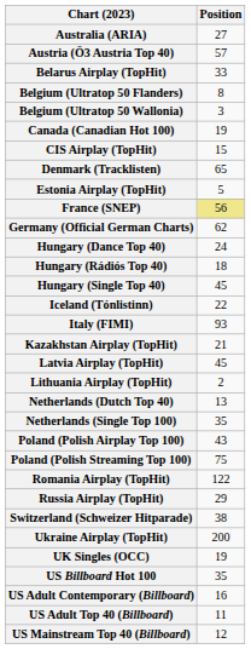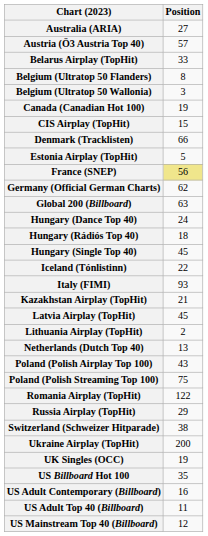 <table class="wikitable sortable plainrowheaders" style="text-align:center">
 <tr>
 <th scope="col">Chart (2023)</th>
 <th scope="col">Position</th>
 </tr>
 <tr>
 <th scope="row">Australia (ARIA)</th>
 <td>27</td>
 </tr>
 <tr>
 <th scope="row">Austria (Ö3 Austria Top 40)</th>
 <td>57</td>
 </tr>
 <tr>
 <th scope="row">Belarus Airplay (TopHit)</th>
 <td>33</td>
 </tr>
 <tr>
 <th scope="row">Belgium (Ultratop 50 Flanders)</th>
 <td>8</td>
 </tr>
 <tr>
 <th scope="row">Belgium (Ultratop 50 Wallonia)</th>
 <td>3</td>
 </tr>
 <tr>
 <th scope="row">Canada (Canadian Hot 100)</th>
 <td>19</td>
 </tr>
 <tr>
 <th scope="row">CIS Airplay (TopHit)</th>
 <td>15</td>
 </tr>
 <tr>
 <th scope="row">Denmark (Tracklisten)</th>
-<td>65</td>
+<td>66</td>
 </tr>
 <tr>
 <th scope="row">Estonia Airplay (TopHit)</th>
 <td>5</td>
 </tr>
 <tr>
 <th scope="row">France (SNEP)</th>
 <td style="background: khaki;">56</td>
 </tr>
 <tr>
 <th scope="row">Germany (Official German Charts)</th>
 <td>62</td>
+</tr>
+<tr>
+<th scope="row">Global 200 (<em>Billboard</em>)</th>
+<td>63</td>
 </tr>
 <tr>
 <th scope="row">Hungary (Dance Top 40)</th>
 <td>24</td>
 </tr>
 <tr>
 <th scope="row">Hungary (Rádiós Top 40)</th>
 <td>18</td>
 </tr>
 <tr>
 <th scope="row">Hungary (Single Top 40)</th>
 <td>45</td>
 </tr>
 <tr>
 <th scope="row">Iceland (Tónlistinn)</th>
 <td>22</td>
 </tr>
 <tr>
 <th scope="row">Italy (FIMI)</th>
 <td>93</td>
 </tr>
 <tr>
 <th scope="row">Kazakhstan Airplay (TopHit)</th>
 <td>21</td>
 </tr>
 <tr>
 <th scope="row">Latvia Airplay (TopHit)</th>
 <td>45</td>
 </tr>
 <tr>
 <th scope="row">Lithuania Airplay (TopHit)</th>
 <td>2</td>
 </tr>
 <tr>
 <th scope="row">Netherlands (Dutch Top 40)</th>
 <td>13</td>
-</tr>
-<tr>
-<th scope="row">Netherlands (Single Top 100)</th>
-<td>35</td>
 </tr>
 <tr>
 <th scope="row">Poland (Polish Airplay Top 100)</th>
 <td>43</td>
 </tr>
 <tr>
 <th scope="row">Poland (Polish Streaming Top 100)</th>
 <td>75</td>
 </tr>
 <tr>
 <th scope="row">Romania Airplay (TopHit)</th>
 <td>122</td>
 </tr>
 <tr>
 <th scope="row">Russia Airplay (TopHit)</th>
 <td>29</td>
 </tr>
 <tr>
 <th scope="row">Switzerland (Schweizer Hitparade)</th>
 <td>38</td>
 </tr>
 <tr>
 <th scope="row">Ukraine Airplay (TopHit)</th>
 <td>200</td>
 </tr>
 <tr>
 <th scope="row">UK Singles (OCC)</th>
 <td>19</td>
 </tr>
 <tr>
 <th scope="row">US <em>Billboard</em> Hot 100</th>
 <td>35</td>
 </tr>
 <tr>
 <th scope="row">US Adult Contemporary (<em>Billboard</em>)</th>
 <td>16</td>
 </tr>
 <tr>
 <th scope="row">US Adult Top 40 (<em>Billboard</em>)</th>
 <td>11</td>
 </tr>
 <tr>
 <th scope="row">US Mainstream Top 40 (<em>Billboard</em>)</th>
 <td>12</td>
 </tr>
 </table>
